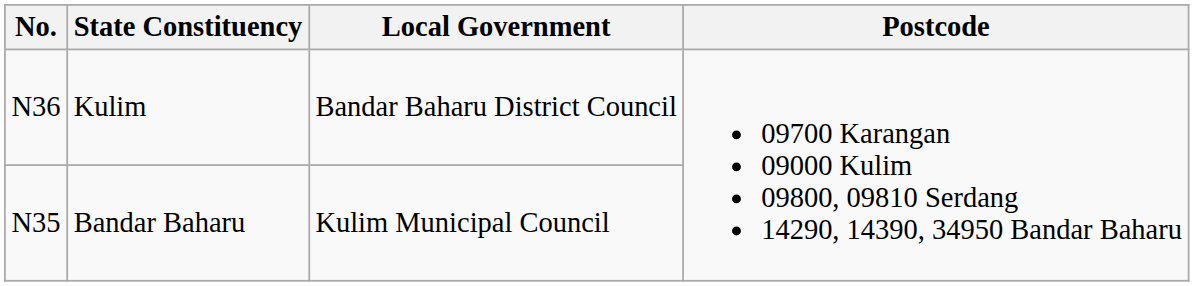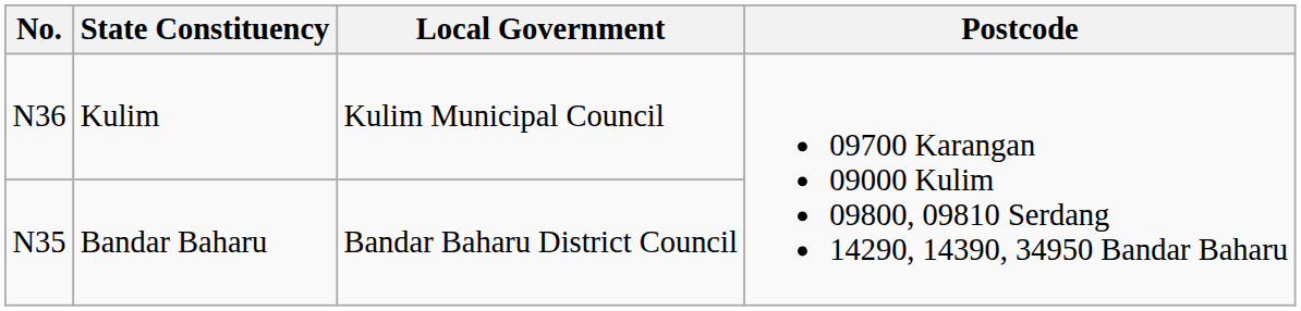 <table class="wikitable">
 <tr>
 <th>No.</th>
 <th>State Constituency</th>
 <th>Local Government</th>
 <th>Postcode</th>
 </tr>
 <tr>
 <td>N36</td>
 <td>Kulim</td>
-<td>Bandar Baharu District Council</td>
+<td>Kulim Municipal Council</td>
 <td rowspan="2"><br><ul><li>09700 Karangan</li><li>09000 Kulim</li><li>09800, 09810 Serdang</li><li>14290, 14390, 34950 Bandar Baharu</li></ul></td>
 </tr>
 <tr>
 <td>N35</td>
 <td>Bandar Baharu</td>
-<td>Kulim Municipal Council</td>
+<td>Bandar Baharu District Council</td>
 </tr>
 </table>
